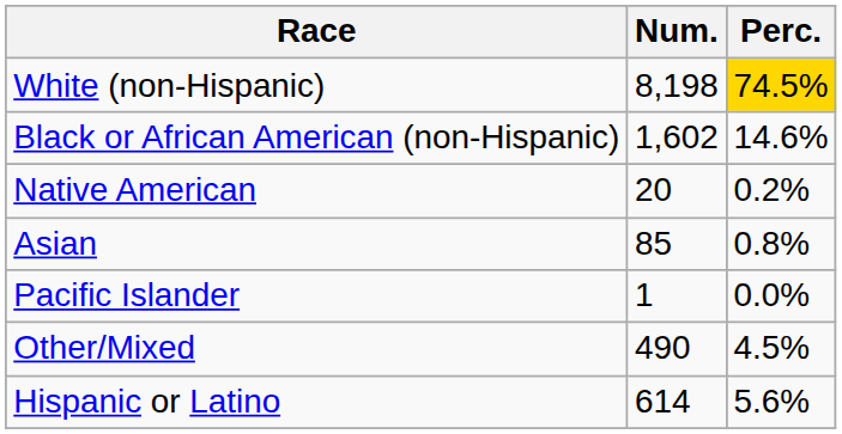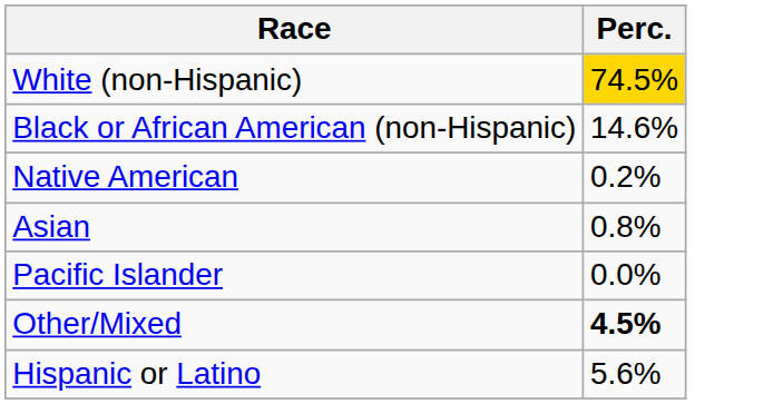 <table class="wikitable">
 <tr>
 <th>Race</th>
-<th>Num.</th>
 <th>Perc.</th>
 </tr>
 <tr>
 <td><a href='#'>White</a> (non-Hispanic)</td>
-<td>8,198</td>
 <td style="background: gold;">74.5%</td>
 </tr>
 <tr>
 <td><a href='#'>Black or African American</a> (non-Hispanic)</td>
-<td>1,602</td>
 <td>14.6%</td>
 </tr>
 <tr>
 <td><a href='#'>Native American</a></td>
-<td>20</td>
 <td>0.2%</td>
 </tr>
 <tr>
 <td><a href='#'>Asian</a></td>
-<td>85</td>
 <td>0.8%</td>
 </tr>
 <tr>
 <td><a href='#'>Pacific Islander</a></td>
-<td>1</td>
 <td>0.0%</td>
 </tr>
 <tr>
 <td><a href='#'>Other/Mixed</a></td>
-<td>490</td>
-<td>4.5%</td>
+<td><strong>4.5%</strong></td>
 </tr>
 <tr>
 <td><a href='#'>Hispanic</a> or <a href='#'>Latino</a></td>
-<td>614</td>
 <td>5.6%</td>
 </tr>
 </table>
